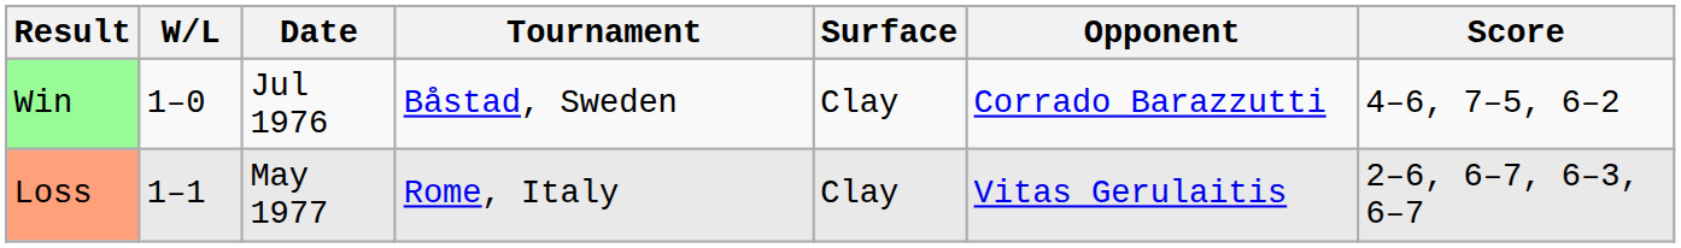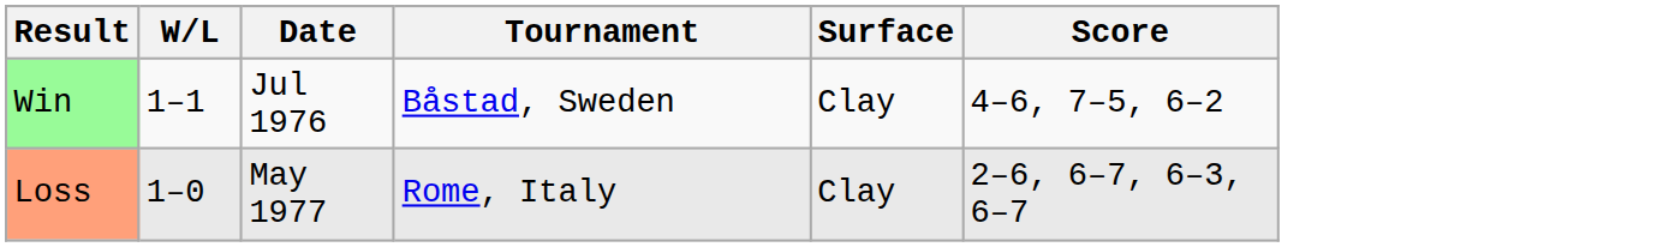 <table class="sortable wikitable">
 <tr>
 <th style="width:40px">Result</th>
 <th style="width:35px" class="unsortable">W/L</th>
 <th style="width:55px">Date</th>
 <th style="width:160px">Tournament</th>
 <th style="width:55px">Surface</th>
-<th style="width:150px">Opponent</th>
 <th style="width:120px" class="unsortable">Score</th>
 </tr>
 <tr>
 <td style="background:#98fb98;">Win</td>
-<td>1–0</td>
+<td>1–1</td>
 <td>Jul 1976</td>
 <td><a href='#'>Båstad</a>, Sweden</td>
 <td>Clay</td>
-<td> <a href='#'>Corrado Barazzutti</a></td>
 <td>4–6, 7–5, 6–2</td>
 </tr>
 <tr style="background:#e9e9e9;">
 <td style="background:#ffa07a;">Loss</td>
-<td>1–1</td>
+<td>1–0</td>
 <td>May 1977</td>
 <td><a href='#'>Rome</a>, Italy</td>
 <td>Clay</td>
-<td> <a href='#'>Vitas Gerulaitis</a></td>
 <td>2–6, 6–7, 6–3, 6–7</td>
 </tr>
 </table>
